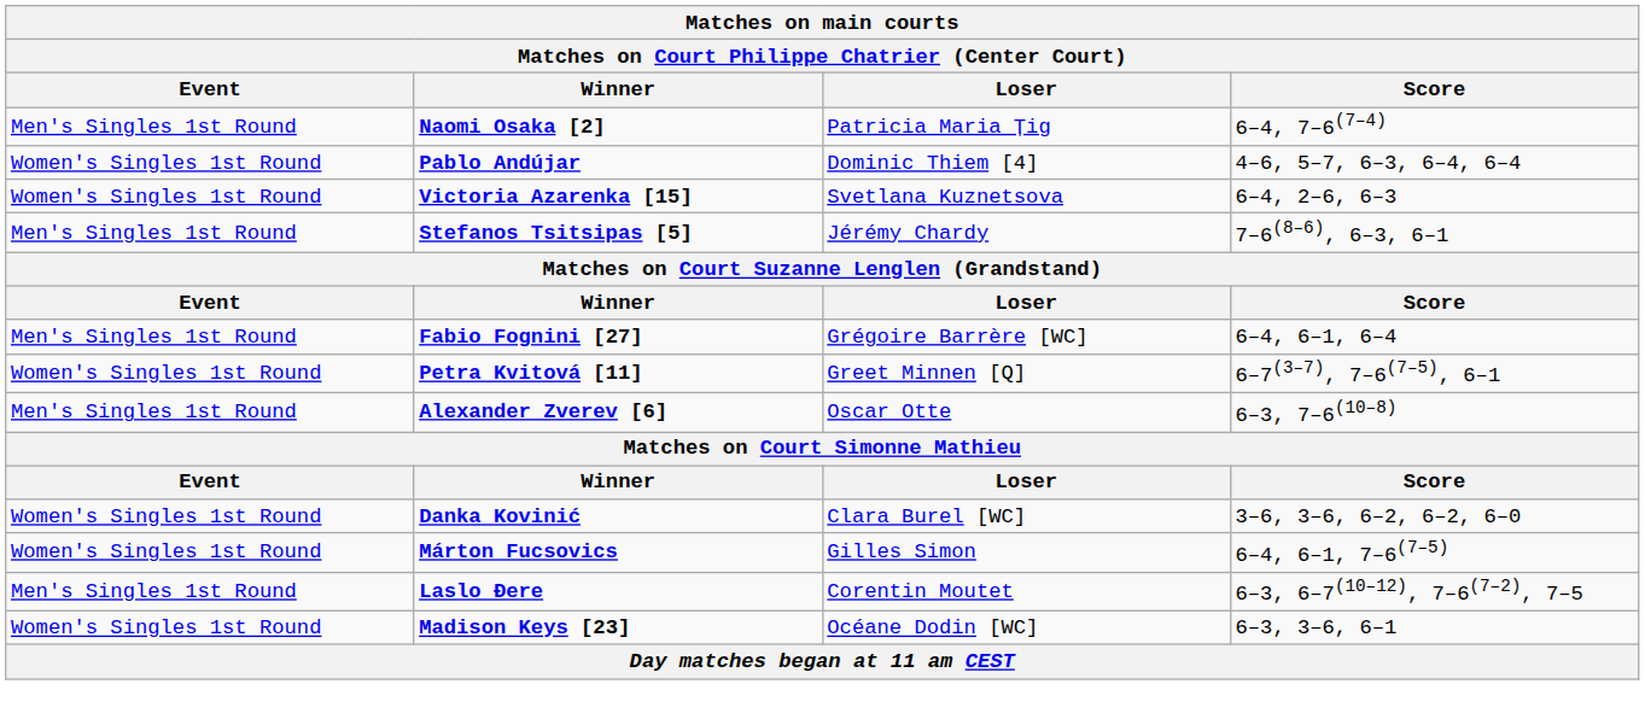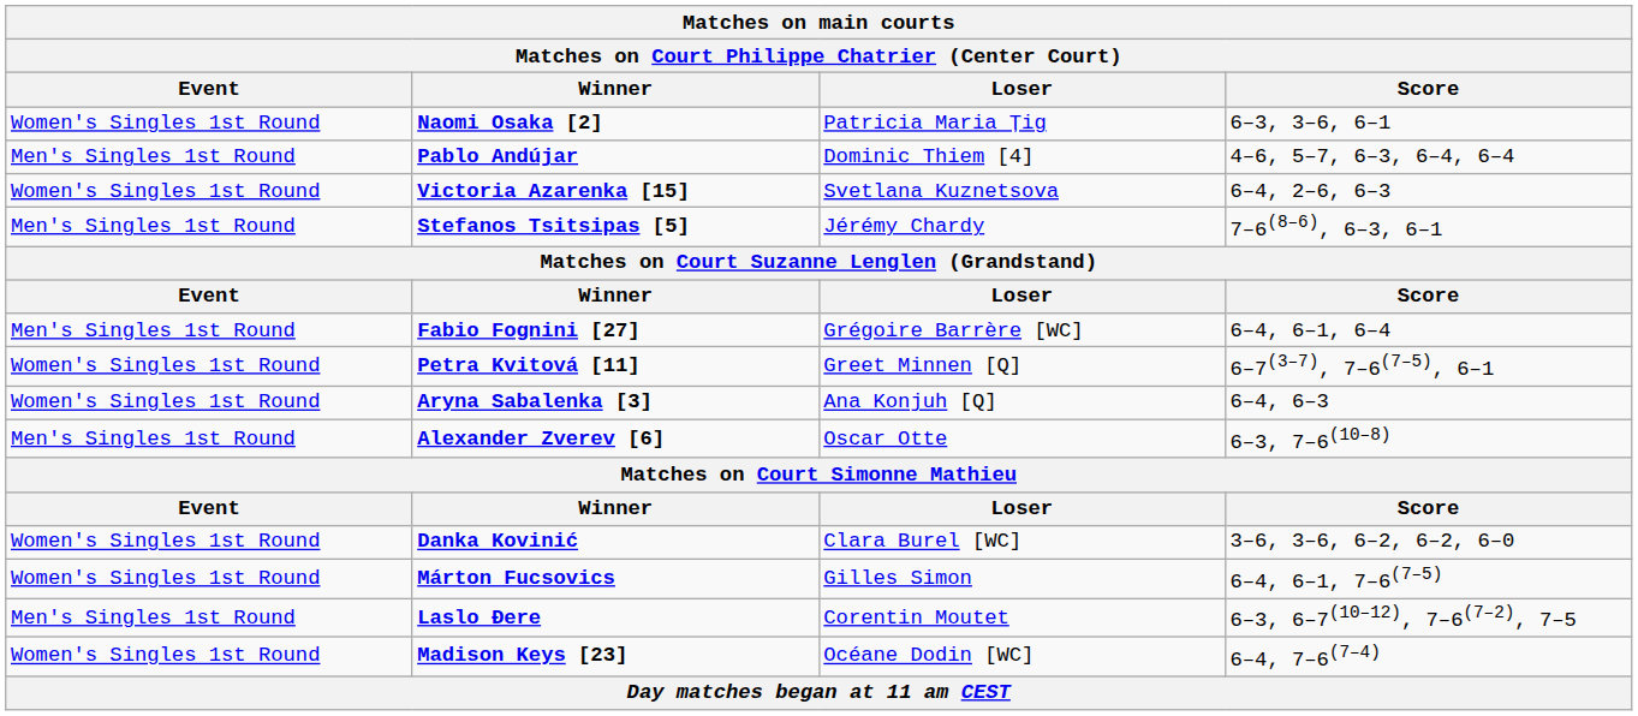 <table class="wikitable" style="margin:auto;">
 <tr>
 <th colspan=4 style=white-space:nowrap>Matches on main courts</th>
 </tr>
 <tr>
 <th colspan=4>Matches on <a href='#'>Court Philippe Chatrier</a> (Center Court)</th>
 </tr>
 <tr>
 <th width=250>Event</th>
 <th width=250>Winner</th>
 <th width=250>Loser</th>
 <th width=250>Score</th>
 </tr>
 <tr>
-<td><a href='#'>Men's Singles 1st Round</a></td>
+<td><a href='#'>Women's Singles 1st Round</a></td>
 <td><strong> <a href='#'>Naomi Osaka</a> [2]</strong></td>
 <td> <a href='#'>Patricia Maria Țig</a></td>
-<td>6–4, 7–6<sup>(7–4)</sup></td>
+<td>6–3, 3–6, 6–1</td>
 </tr>
 <tr>
-<td><a href='#'>Women's Singles 1st Round</a></td>
+<td><a href='#'>Men's Singles 1st Round</a></td>
 <td><strong> <a href='#'>Pablo Andújar</a></strong></td>
 <td> <a href='#'>Dominic Thiem</a> [4]</td>
 <td>4–6, 5–7, 6–3, 6–4, 6–4</td>
 </tr>
 <tr>
 <td><a href='#'>Women's Singles 1st Round</a></td>
 <td><strong> <a href='#'>Victoria Azarenka</a> [15]</strong></td>
 <td> <a href='#'>Svetlana Kuznetsova</a></td>
 <td>6–4, 2–6, 6–3</td>
 </tr>
 <tr>
 <td><a href='#'>Men's Singles 1st Round</a></td>
 <td><strong> <a href='#'>Stefanos Tsitsipas</a> [5]</strong></td>
 <td> <a href='#'>Jérémy Chardy</a></td>
 <td>7–6<sup>(8–6)</sup>, 6–3, 6–1</td>
 </tr>
 <tr>
 <th colspan=4>Matches on <a href='#'>Court Suzanne Lenglen</a> (Grandstand)</th>
 </tr>
 <tr>
 <th width=250>Event</th>
 <th width=250>Winner</th>
 <th width=250>Loser</th>
 <th width=250>Score</th>
 </tr>
 <tr>
 <td><a href='#'>Men's Singles 1st Round</a></td>
 <td><strong> <a href='#'>Fabio Fognini</a> [27]</strong></td>
 <td> <a href='#'>Grégoire Barrère</a> [WC]</td>
 <td>6–4, 6–1, 6–4</td>
 </tr>
 <tr>
 <td><a href='#'>Women's Singles 1st Round</a></td>
 <td><strong> <a href='#'>Petra Kvitová</a> [11]</strong></td>
 <td> <a href='#'>Greet Minnen</a> [Q]</td>
 <td>6–7<sup>(3–7)</sup>, 7–6<sup>(7–5)</sup>, 6–1</td>
 </tr>
 <tr>
+<td><a href='#'>Women's Singles 1st Round</a></td>
+<td><strong> <a href='#'>Aryna Sabalenka</a> [3]</strong></td>
+<td> <a href='#'>Ana Konjuh</a> [Q]</td>
+<td>6–4, 6–3</td>
+</tr>
+<tr>
 <td><a href='#'>Men's Singles 1st Round</a></td>
 <td><strong> <a href='#'>Alexander Zverev</a> [6]</strong></td>
 <td> <a href='#'>Oscar Otte</a></td>
 <td>6–3, 7–6<sup>(10–8)</sup></td>
 </tr>
 <tr>
 <th colspan=4>Matches on <a href='#'>Court Simonne Mathieu</a></th>
 </tr>
 <tr>
 <th width=250>Event</th>
 <th width=250>Winner</th>
 <th width=250>Loser</th>
 <th width=250>Score</th>
 </tr>
 <tr>
 <td><a href='#'>Women's Singles 1st Round</a></td>
 <td><strong> <a href='#'>Danka Kovinić</a></strong></td>
 <td> <a href='#'>Clara Burel</a> [WC]</td>
 <td>3–6, 3–6, 6–2, 6–2, 6–0</td>
 </tr>
 <tr>
 <td><a href='#'>Women's Singles 1st Round</a></td>
 <td><strong> <a href='#'>Márton Fucsovics</a></strong></td>
 <td> <a href='#'>Gilles Simon</a></td>
 <td>6–4, 6–1, 7–6<sup>(7–5)</sup></td>
 </tr>
 <tr>
 <td><a href='#'>Men's Singles 1st Round</a></td>
 <td><strong> <a href='#'>Laslo Đere</a></strong></td>
 <td> <a href='#'>Corentin Moutet</a></td>
 <td>6–3, 6–7<sup>(10–12)</sup>,  7–6<sup>(7–2)</sup>, 7–5</td>
 </tr>
 <tr>
 <td><a href='#'>Women's Singles 1st Round</a></td>
 <td><strong> <a href='#'>Madison Keys</a> [23]</strong></td>
 <td> <a href='#'>Océane Dodin</a> [WC]</td>
-<td>6–3, 3–6, 6–1</td>
+<td>6–4, 7–6<sup>(7–4)</sup></td>
 </tr>
 <tr>
 <th colspan="4"><em>Day matches began at 11 am <a href='#'>CEST</a></em></th>
 </tr>
 </table>
